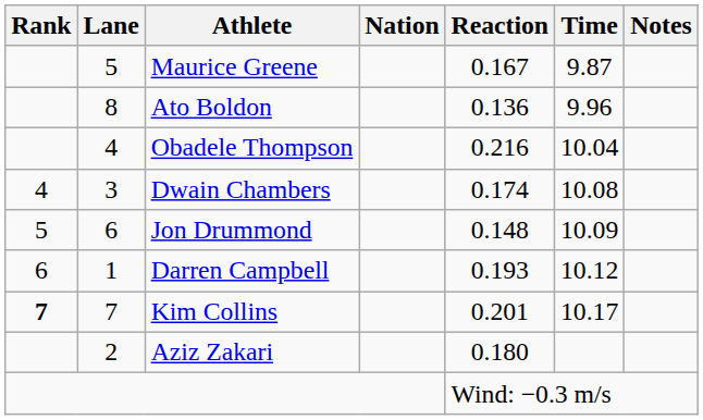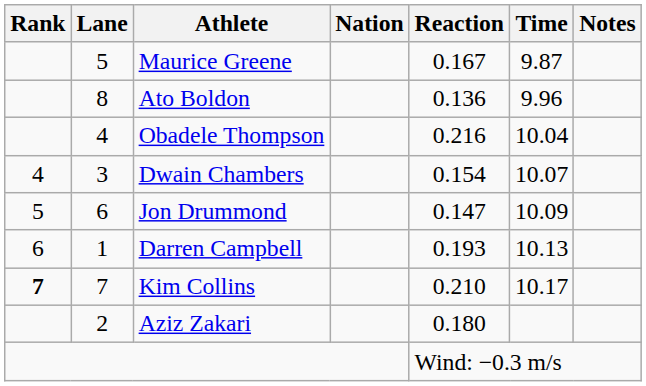 <table class="wikitable sortable" style="text-align:center">
 <tr>
 <th>Rank</th>
 <th>Lane</th>
 <th>Athlete</th>
 <th>Nation</th>
 <th>Reaction</th>
 <th>Time</th>
 <th>Notes</th>
 </tr>
 <tr>
 <td></td>
 <td>5</td>
 <td align="left"><a href='#'>Maurice Greene</a></td>
 <td align="left"></td>
 <td>0.167</td>
 <td>9.87</td>
 <td></td>
 </tr>
 <tr>
 <td></td>
 <td>8</td>
 <td align="left"><a href='#'>Ato Boldon</a></td>
 <td align="left"></td>
 <td>0.136</td>
 <td>9.96</td>
 <td></td>
 </tr>
 <tr>
 <td></td>
 <td>4</td>
 <td align="left"><a href='#'>Obadele Thompson</a></td>
 <td align="left"></td>
 <td>0.216</td>
 <td>10.04</td>
 <td></td>
 </tr>
 <tr>
 <td>4</td>
 <td>3</td>
 <td align="left"><a href='#'>Dwain Chambers</a></td>
 <td align="left"></td>
-<td>0.174</td>
-<td>10.08</td>
+<td>0.154</td>
+<td>10.07</td>
 <td></td>
 </tr>
 <tr>
 <td>5</td>
 <td>6</td>
 <td align="left"><a href='#'>Jon Drummond</a></td>
 <td align="left"></td>
-<td>0.148</td>
+<td>0.147</td>
 <td>10.09</td>
 <td></td>
 </tr>
 <tr>
 <td>6</td>
 <td>1</td>
 <td align="left"><a href='#'>Darren Campbell</a></td>
 <td align="left"></td>
 <td>0.193</td>
-<td>10.12</td>
+<td>10.13</td>
 <td></td>
 </tr>
 <tr>
 <td><strong>7</strong></td>
 <td>7</td>
 <td align="left"><a href='#'>Kim Collins</a></td>
 <td align="left"></td>
-<td>0.201</td>
+<td>0.210</td>
 <td>10.17</td>
 <td></td>
 </tr>
 <tr>
 <td></td>
 <td>2</td>
 <td align="left"><a href='#'>Aziz Zakari</a></td>
 <td align="left"></td>
 <td>0.180</td>
 <td></td>
 <td></td>
 </tr>
 <tr class="sortbottom">
 <td colspan=4></td>
 <td colspan="3" style="text-align:left;">Wind: −0.3 m/s</td>
 </tr>
 </table>
